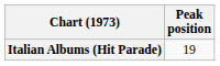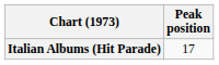 <table class="wikitable sortable plainrowheaders" style="text-align:center">
 <tr>
 <th scope="col">Chart (1973)</th>
 <th scope="col">Peak<br>position</th>
 </tr>
 <tr>
 <th scope="row">Italian Albums (Hit Parade)</th>
-<td>19</td>
+<td>17</td>
 </tr>
 </table>
